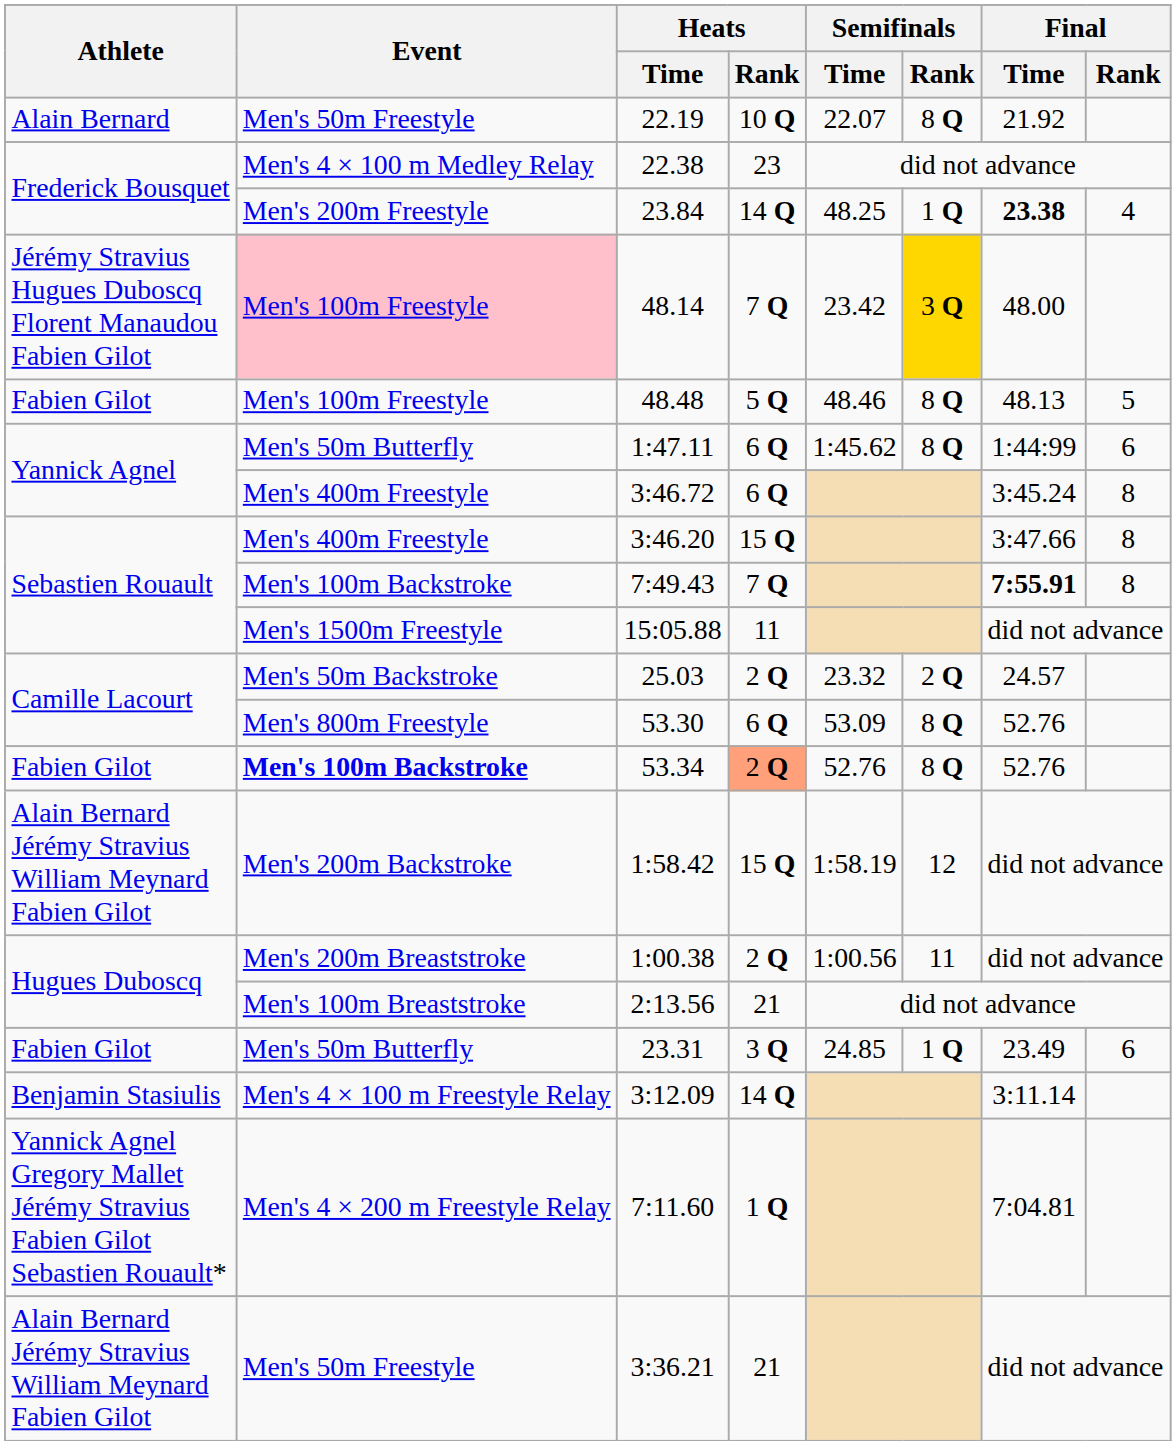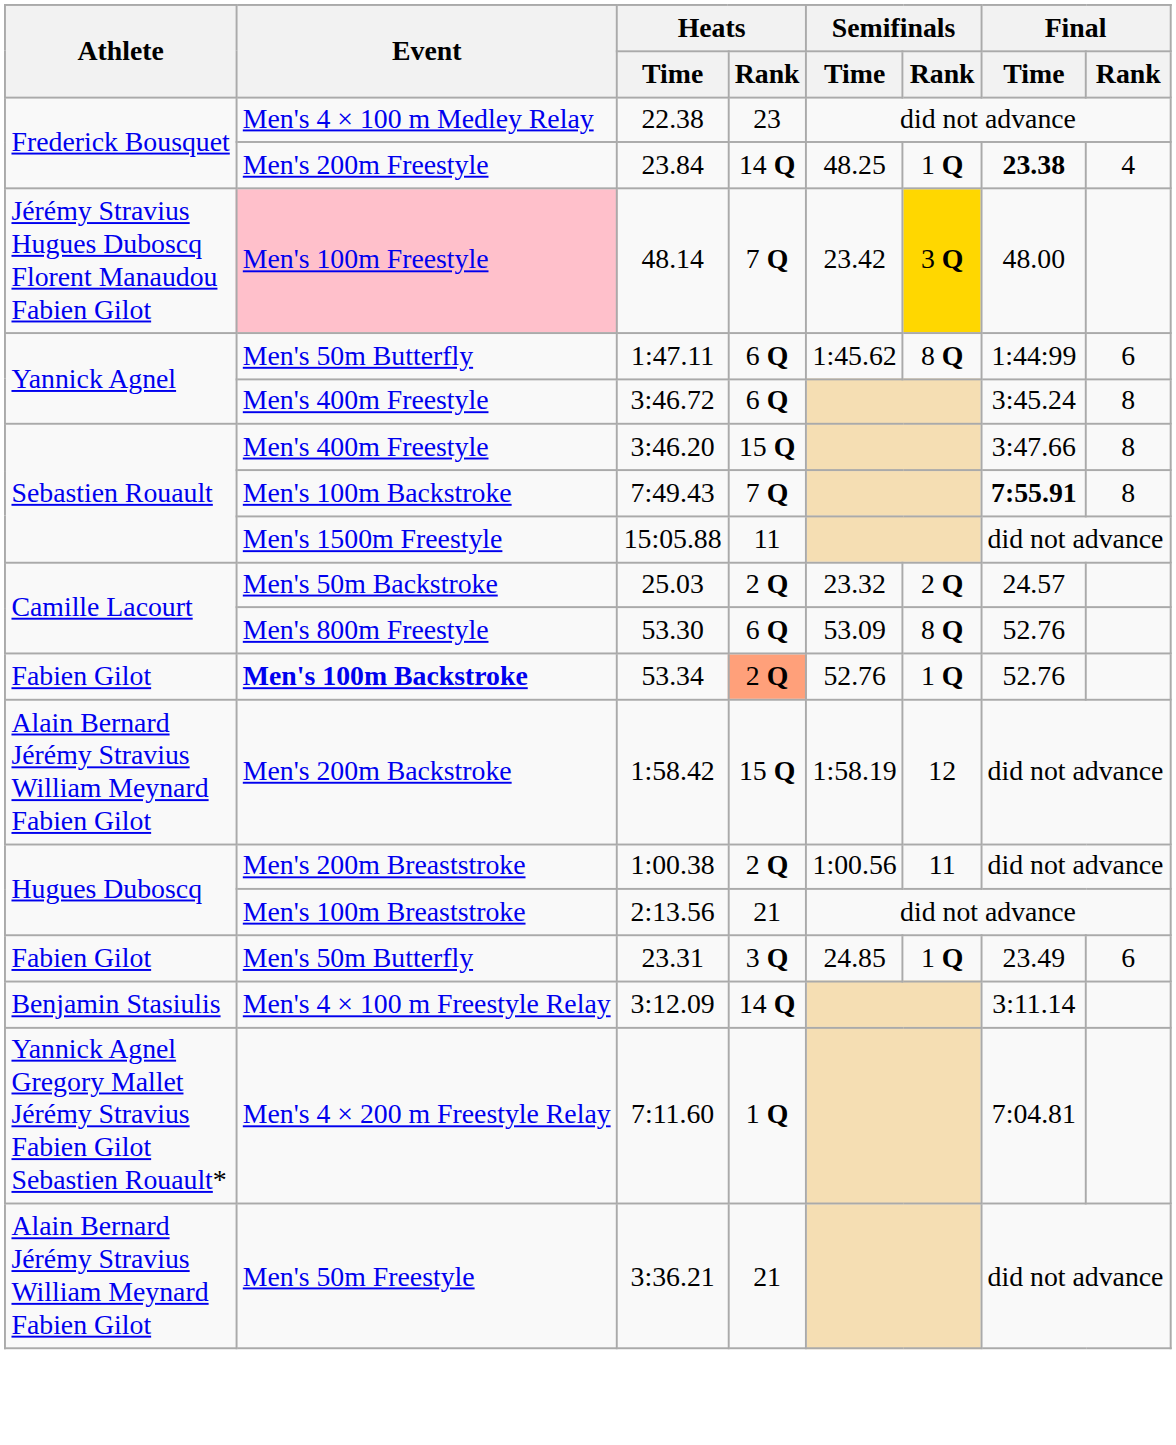 <table class=wikitable style="font-size:90%">
 <tr>
 <th rowspan="2">Athlete</th>
 <th rowspan="2">Event</th>
 <th colspan="2">Heats</th>
 <th colspan="2">Semifinals</th>
 <th colspan="2">Final</th>
 </tr>
 <tr>
 <th>Time</th>
 <th>Rank</th>
 <th>Time</th>
 <th>Rank</th>
 <th>Time</th>
 <th>Rank</th>
-</tr>
-<tr>
-<td rowspan="1"><a href='#'>Alain Bernard</a></td>
-<td><a href='#'>Men's 50m Freestyle</a></td>
-<td align=center>22.19</td>
-<td align=center>10 <strong>Q</strong></td>
-<td align=center>22.07</td>
-<td align=center>8 <strong>Q</strong></td>
-<td align=center>21.92</td>
-<td align=center></td>
 </tr>
 <tr>
 <td rowspan="2"><a href='#'>Frederick Bousquet</a></td>
 <td><a href='#'>Men's 4 × 100 m Medley Relay</a></td>
 <td align=center>22.38</td>
 <td align=center>23</td>
 <td align=center colspan=4>did not advance</td>
 </tr>
 <tr>
 <td><a href='#'>Men's 200m Freestyle</a></td>
 <td align=center>23.84</td>
 <td align=center>14 <strong>Q</strong></td>
 <td align=center>48.25</td>
 <td align=center>1 <strong>Q</strong></td>
 <td align=center><strong>23.38</strong></td>
 <td align=center>4</td>
 </tr>
 <tr>
 <td rowspan="1"><a href='#'>Jérémy Stravius</a><br><a href='#'>Hugues Duboscq</a><br><a href='#'>Florent Manaudou</a><br><a href='#'>Fabien Gilot</a></td>
 <td style="background: pink;"><a href='#'>Men's 100m Freestyle</a></td>
 <td align=center>48.14</td>
 <td align=center>7 <strong>Q</strong></td>
 <td align=center>23.42</td>
 <td align=center style="background: gold;">3 <strong>Q</strong></td>
 <td align=center>48.00</td>
 <td align=center></td>
-</tr>
-<tr>
-<td rowspan="1"><a href='#'>Fabien Gilot</a></td>
-<td><a href='#'>Men's 100m Freestyle</a></td>
-<td align=center>48.48</td>
-<td align=center>5 <strong>Q</strong></td>
-<td align=center>48.46</td>
-<td align=center>8 <strong>Q</strong></td>
-<td align=center>48.13</td>
-<td align=center>5</td>
 </tr>
 <tr>
 <td rowspan="2"><a href='#'>Yannick Agnel</a></td>
 <td><a href='#'>Men's 50m Butterfly</a></td>
 <td align=center>1:47.11</td>
 <td align=center>6 <strong>Q</strong></td>
 <td align=center>1:45.62</td>
 <td align=center>8 <strong>Q</strong></td>
 <td align=center>1:44:99</td>
 <td align=center>6</td>
 </tr>
 <tr>
 <td><a href='#'>Men's 400m Freestyle</a></td>
 <td align=center>3:46.72</td>
 <td align=center>6 <strong>Q</strong></td>
 <td colspan= 2 bgcolor="wheat"></td>
 <td align=center>3:45.24</td>
 <td align=center>8</td>
 </tr>
 <tr>
 <td rowspan="3"><a href='#'>Sebastien Rouault</a></td>
 <td><a href='#'>Men's 400m Freestyle</a></td>
 <td align=center>3:46.20</td>
 <td align=center>15 <strong>Q</strong></td>
 <td colspan= 2 bgcolor="wheat"></td>
 <td align=center>3:47.66</td>
 <td align=center>8</td>
 </tr>
 <tr>
 <td><a href='#'>Men's 100m Backstroke</a></td>
 <td align=center>7:49.43</td>
 <td align=center>7 <strong>Q</strong></td>
 <td colspan= 2 bgcolor="wheat"></td>
 <td align=center><strong>7:55.91</strong></td>
 <td align=center>8</td>
 </tr>
 <tr>
 <td><a href='#'>Men's 1500m Freestyle</a></td>
 <td align=center>15:05.88</td>
 <td align=center>11</td>
 <td colspan= 2 bgcolor="wheat"></td>
 <td align=center colspan=2>did not advance</td>
 </tr>
 <tr>
 <td rowspan="2"><a href='#'>Camille Lacourt</a></td>
 <td><a href='#'>Men's 50m Backstroke</a></td>
 <td align=center>25.03</td>
 <td align=center>2 <strong>Q</strong></td>
 <td align=center>23.32</td>
 <td align=center>2 <strong>Q</strong></td>
 <td align=center>24.57</td>
 <td align=center></td>
 </tr>
 <tr>
 <td><a href='#'>Men's 800m Freestyle</a></td>
 <td align=center>53.30</td>
 <td align=center>6 <strong>Q</strong></td>
 <td align=center>53.09</td>
 <td align=center>8 <strong>Q</strong></td>
 <td align=center>52.76</td>
 <td align=center></td>
 </tr>
 <tr>
 <td rowspan="1"><a href='#'>Fabien Gilot</a></td>
 <td><strong><a href='#'>Men's 100m Backstroke</a></strong></td>
 <td align=center>53.34</td>
 <td align=center style="background: lightsalmon;">2 <strong>Q</strong></td>
 <td align=center>52.76</td>
-<td align=center>8 <strong>Q</strong></td>
+<td align=center>1 <strong>Q</strong></td>
 <td align=center>52.76</td>
 <td align=center></td>
 </tr>
 <tr>
 <td rowspan="1"><a href='#'>Alain Bernard</a><br><a href='#'>Jérémy Stravius</a><br><a href='#'>William Meynard</a><br><a href='#'>Fabien Gilot</a></td>
 <td><a href='#'>Men's 200m Backstroke</a></td>
 <td align=center>1:58.42</td>
 <td align=center>15 <strong>Q</strong></td>
 <td align=center>1:58.19</td>
 <td align=center>12</td>
 <td align=center colspan=2>did not advance</td>
 </tr>
 <tr>
 <td rowspan="2"><a href='#'>Hugues Duboscq</a></td>
 <td><a href='#'>Men's 200m Breaststroke</a></td>
 <td align=center>1:00.38</td>
 <td align=center>2 <strong>Q</strong></td>
 <td align=center>1:00.56</td>
 <td align=center>11</td>
 <td align=center colspan=2>did not advance</td>
 </tr>
 <tr>
 <td><a href='#'>Men's 100m Breaststroke</a></td>
 <td align=center>2:13.56</td>
 <td align=center>21</td>
 <td align=center colspan=4>did not advance</td>
 </tr>
 <tr>
 <td rowspan="1"><a href='#'>Fabien Gilot</a></td>
 <td><a href='#'>Men's 50m Butterfly</a></td>
 <td align=center>23.31</td>
 <td align=center>3 <strong>Q</strong></td>
 <td align=center>24.85</td>
 <td align=center>1 <strong>Q</strong></td>
 <td align=center>23.49</td>
 <td align=center>6</td>
 </tr>
 <tr>
 <td rowspan="1"><a href='#'>Benjamin Stasiulis</a></td>
 <td><a href='#'>Men's 4 × 100 m Freestyle Relay</a></td>
 <td align=center>3:12.09</td>
 <td align=center>14 <strong>Q</strong></td>
 <td colspan= 2 bgcolor="wheat"></td>
 <td align=center>3:11.14</td>
 <td align=center></td>
 </tr>
 <tr>
 <td rowspan="1"><a href='#'>Yannick Agnel</a><br><a href='#'>Gregory Mallet</a><br><a href='#'>Jérémy Stravius</a><br><a href='#'>Fabien Gilot</a><br><a href='#'>Sebastien Rouault</a>*</td>
 <td><a href='#'>Men's 4 × 200 m Freestyle Relay</a></td>
 <td align=center>7:11.60</td>
 <td align=center>1 <strong>Q</strong></td>
 <td colspan= 2 bgcolor="wheat"></td>
 <td align=center>7:04.81</td>
 <td align=center></td>
 </tr>
 <tr>
 <td rowspan="1"><a href='#'>Alain Bernard</a><br><a href='#'>Jérémy Stravius</a><br><a href='#'>William Meynard</a><br><a href='#'>Fabien Gilot</a></td>
 <td><a href='#'>Men's 50m Freestyle</a></td>
 <td align=center>3:36.21</td>
 <td align=center>21</td>
 <td colspan= 2 bgcolor="wheat"></td>
 <td align=center colspan=2>did not advance</td>
 </tr>
 </table>
